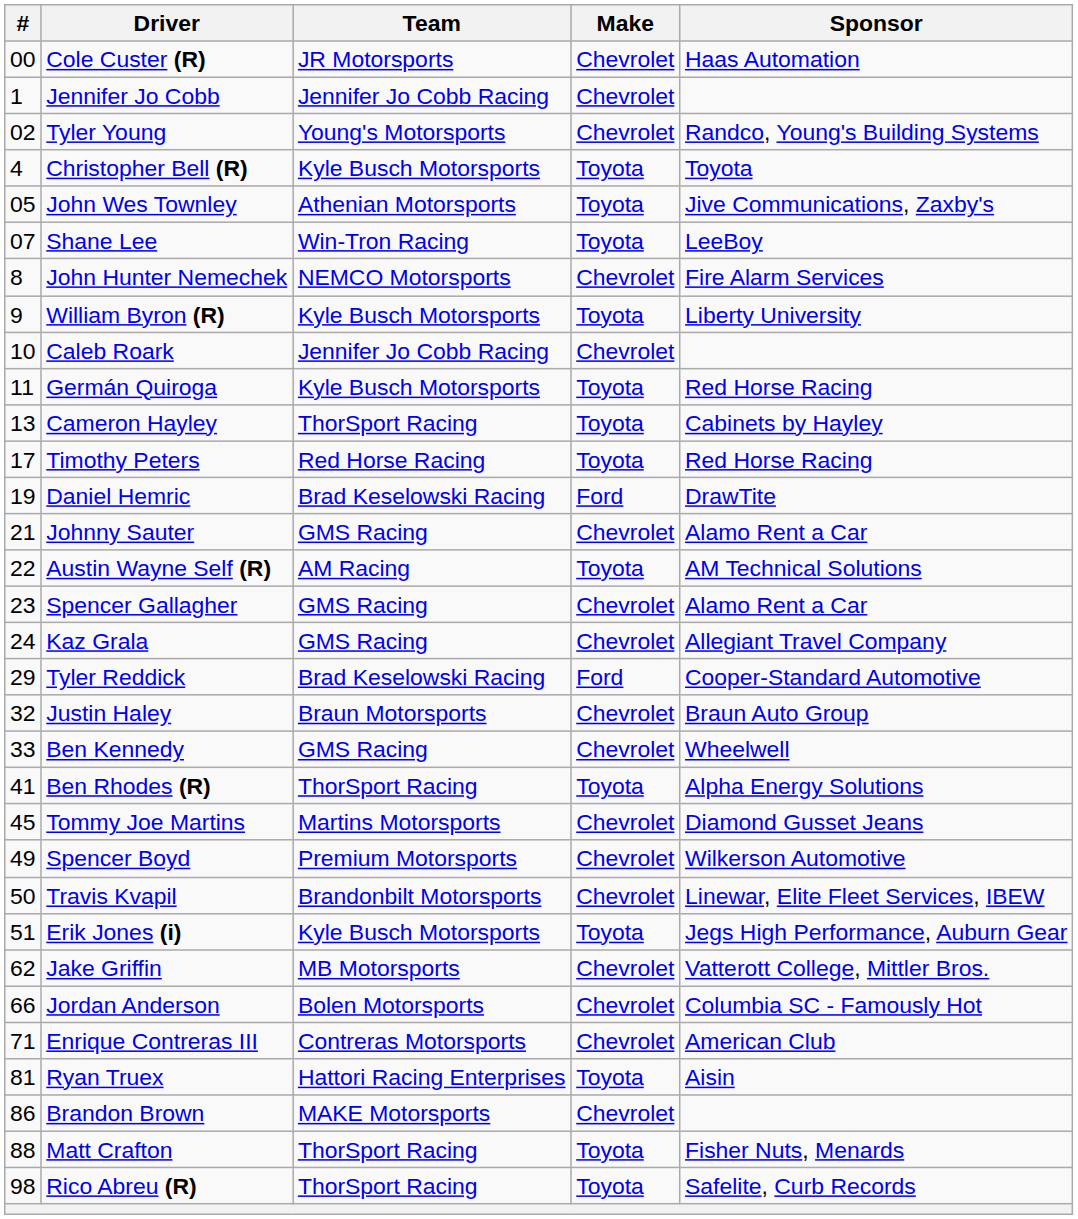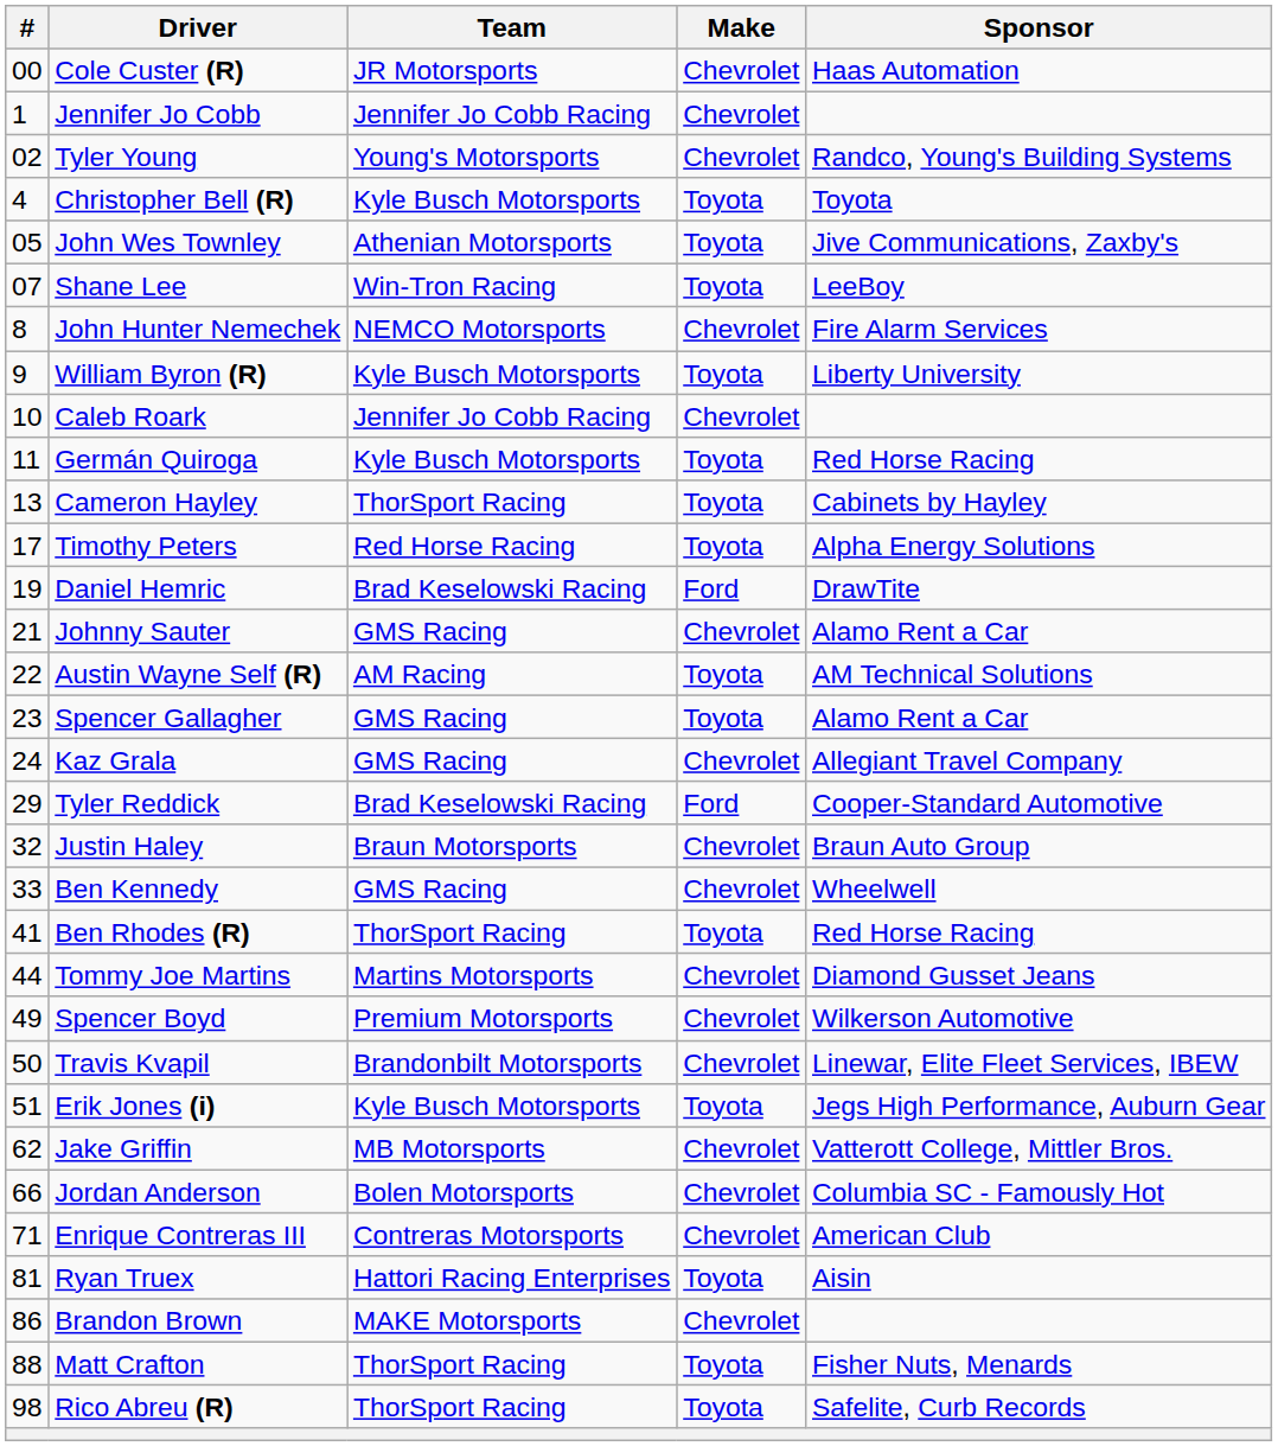 <table class="wikitable" style="font-size:95%">
 <tr>
 <th>#</th>
 <th>Driver</th>
 <th>Team</th>
 <th>Make</th>
 <th>Sponsor</th>
 </tr>
 <tr>
 <td>00</td>
 <td><a href='#'>Cole Custer</a> <strong>(R)</strong></td>
 <td><a href='#'>JR Motorsports</a></td>
 <td><a href='#'>Chevrolet</a></td>
 <td><a href='#'>Haas Automation</a></td>
 </tr>
 <tr>
 <td>1</td>
 <td><a href='#'>Jennifer Jo Cobb</a></td>
 <td><a href='#'>Jennifer Jo Cobb Racing</a></td>
 <td><a href='#'>Chevrolet</a></td>
 <td></td>
 </tr>
 <tr>
 <td>02</td>
 <td><a href='#'>Tyler Young</a></td>
 <td><a href='#'>Young's Motorsports</a></td>
 <td><a href='#'>Chevrolet</a></td>
 <td><a href='#'>Randco</a>, <a href='#'>Young's Building Systems</a></td>
 </tr>
 <tr>
 <td>4</td>
 <td><a href='#'>Christopher Bell</a> <strong>(R)</strong></td>
 <td><a href='#'>Kyle Busch Motorsports</a></td>
 <td><a href='#'>Toyota</a></td>
 <td><a href='#'>Toyota</a></td>
 </tr>
 <tr>
 <td>05</td>
 <td><a href='#'>John Wes Townley</a></td>
 <td><a href='#'>Athenian Motorsports</a></td>
 <td><a href='#'>Toyota</a></td>
 <td><a href='#'>Jive Communications</a>, <a href='#'>Zaxby's</a></td>
 </tr>
 <tr>
 <td>07</td>
 <td><a href='#'>Shane Lee</a></td>
 <td><a href='#'>Win-Tron Racing</a></td>
 <td><a href='#'>Toyota</a></td>
 <td><a href='#'>LeeBoy</a></td>
 </tr>
 <tr>
 <td>8</td>
 <td><a href='#'>John Hunter Nemechek</a></td>
 <td><a href='#'>NEMCO Motorsports</a></td>
 <td><a href='#'>Chevrolet</a></td>
 <td><a href='#'>Fire Alarm Services</a></td>
 </tr>
 <tr>
 <td>9</td>
 <td><a href='#'>William Byron</a> <strong>(R)</strong></td>
 <td><a href='#'>Kyle Busch Motorsports</a></td>
 <td><a href='#'>Toyota</a></td>
 <td><a href='#'>Liberty University</a></td>
 </tr>
 <tr>
 <td>10</td>
 <td><a href='#'>Caleb Roark</a></td>
 <td><a href='#'>Jennifer Jo Cobb Racing</a></td>
 <td><a href='#'>Chevrolet</a></td>
 <td></td>
 </tr>
 <tr>
 <td>11</td>
 <td><a href='#'>Germán Quiroga</a></td>
 <td><a href='#'>Kyle Busch Motorsports</a></td>
 <td><a href='#'>Toyota</a></td>
 <td><a href='#'>Red Horse Racing</a></td>
 </tr>
 <tr>
 <td>13</td>
 <td><a href='#'>Cameron Hayley</a></td>
 <td><a href='#'>ThorSport Racing</a></td>
 <td><a href='#'>Toyota</a></td>
 <td><a href='#'>Cabinets by Hayley</a></td>
 </tr>
 <tr>
 <td>17</td>
 <td><a href='#'>Timothy Peters</a></td>
 <td><a href='#'>Red Horse Racing</a></td>
 <td><a href='#'>Toyota</a></td>
-<td><a href='#'>Red Horse Racing</a></td>
+<td><a href='#'>Alpha Energy Solutions</a></td>
 </tr>
 <tr>
 <td>19</td>
 <td><a href='#'>Daniel Hemric</a></td>
 <td><a href='#'>Brad Keselowski Racing</a></td>
 <td><a href='#'>Ford</a></td>
 <td><a href='#'>DrawTite</a></td>
 </tr>
 <tr>
 <td>21</td>
 <td><a href='#'>Johnny Sauter</a></td>
 <td><a href='#'>GMS Racing</a></td>
 <td><a href='#'>Chevrolet</a></td>
 <td><a href='#'>Alamo Rent a Car</a></td>
 </tr>
 <tr>
 <td>22</td>
 <td><a href='#'>Austin Wayne Self</a> <strong>(R)</strong></td>
 <td><a href='#'>AM Racing</a></td>
 <td><a href='#'>Toyota</a></td>
 <td><a href='#'>AM Technical Solutions</a></td>
 </tr>
 <tr>
 <td>23</td>
 <td><a href='#'>Spencer Gallagher</a></td>
 <td><a href='#'>GMS Racing</a></td>
-<td><a href='#'>Chevrolet</a></td>
+<td><a href='#'>Toyota</a></td>
 <td><a href='#'>Alamo Rent a Car</a></td>
 </tr>
 <tr>
 <td>24</td>
 <td><a href='#'>Kaz Grala</a></td>
 <td><a href='#'>GMS Racing</a></td>
 <td><a href='#'>Chevrolet</a></td>
 <td><a href='#'>Allegiant Travel Company</a></td>
 </tr>
 <tr>
 <td>29</td>
 <td><a href='#'>Tyler Reddick</a></td>
 <td><a href='#'>Brad Keselowski Racing</a></td>
 <td><a href='#'>Ford</a></td>
 <td><a href='#'>Cooper-Standard Automotive</a></td>
 </tr>
 <tr>
 <td>32</td>
 <td><a href='#'>Justin Haley</a></td>
 <td><a href='#'>Braun Motorsports</a></td>
 <td><a href='#'>Chevrolet</a></td>
 <td><a href='#'>Braun Auto Group</a></td>
 </tr>
 <tr>
 <td>33</td>
 <td><a href='#'>Ben Kennedy</a></td>
 <td><a href='#'>GMS Racing</a></td>
 <td><a href='#'>Chevrolet</a></td>
 <td><a href='#'>Wheelwell</a></td>
 </tr>
 <tr>
 <td>41</td>
 <td><a href='#'>Ben Rhodes</a> <strong>(R)</strong></td>
 <td><a href='#'>ThorSport Racing</a></td>
 <td><a href='#'>Toyota</a></td>
-<td><a href='#'>Alpha Energy Solutions</a></td>
+<td><a href='#'>Red Horse Racing</a></td>
 </tr>
 <tr>
-<td>45</td>
+<td>44</td>
 <td><a href='#'>Tommy Joe Martins</a></td>
 <td><a href='#'>Martins Motorsports</a></td>
 <td><a href='#'>Chevrolet</a></td>
 <td><a href='#'>Diamond Gusset Jeans</a></td>
 </tr>
 <tr>
 <td>49</td>
 <td><a href='#'>Spencer Boyd</a></td>
 <td><a href='#'>Premium Motorsports</a></td>
 <td><a href='#'>Chevrolet</a></td>
 <td><a href='#'>Wilkerson Automotive</a></td>
 </tr>
 <tr>
 <td>50</td>
 <td><a href='#'>Travis Kvapil</a></td>
 <td><a href='#'>Brandonbilt Motorsports</a></td>
 <td><a href='#'>Chevrolet</a></td>
 <td><a href='#'>Linewar</a>, <a href='#'>Elite Fleet Services</a>, <a href='#'>IBEW</a></td>
 </tr>
 <tr>
 <td>51</td>
 <td><a href='#'>Erik Jones</a> <strong>(i)</strong></td>
 <td><a href='#'>Kyle Busch Motorsports</a></td>
 <td><a href='#'>Toyota</a></td>
 <td><a href='#'>Jegs High Performance</a>, <a href='#'>Auburn Gear</a></td>
 </tr>
 <tr>
 <td>62</td>
 <td><a href='#'>Jake Griffin</a></td>
 <td><a href='#'>MB Motorsports</a></td>
 <td><a href='#'>Chevrolet</a></td>
 <td><a href='#'>Vatterott College</a>, <a href='#'>Mittler Bros.</a></td>
 </tr>
 <tr>
 <td>66</td>
 <td><a href='#'>Jordan Anderson</a></td>
 <td><a href='#'>Bolen Motorsports</a></td>
 <td><a href='#'>Chevrolet</a></td>
 <td><a href='#'>Columbia SC - Famously Hot</a></td>
 </tr>
 <tr>
 <td>71</td>
 <td><a href='#'>Enrique Contreras III</a></td>
 <td><a href='#'>Contreras Motorsports</a></td>
 <td><a href='#'>Chevrolet</a></td>
 <td><a href='#'>American Club</a></td>
 </tr>
 <tr>
 <td>81</td>
 <td><a href='#'>Ryan Truex</a></td>
 <td><a href='#'>Hattori Racing Enterprises</a></td>
 <td><a href='#'>Toyota</a></td>
 <td><a href='#'>Aisin</a></td>
 </tr>
 <tr>
 <td>86</td>
 <td><a href='#'>Brandon Brown</a></td>
 <td><a href='#'>MAKE Motorsports</a></td>
 <td><a href='#'>Chevrolet</a></td>
 <td></td>
 </tr>
 <tr>
 <td>88</td>
 <td><a href='#'>Matt Crafton</a></td>
 <td><a href='#'>ThorSport Racing</a></td>
 <td><a href='#'>Toyota</a></td>
 <td><a href='#'>Fisher Nuts</a>, <a href='#'>Menards</a></td>
 </tr>
 <tr>
 <td>98</td>
 <td><a href='#'>Rico Abreu</a> <strong>(R)</strong></td>
 <td><a href='#'>ThorSport Racing</a></td>
 <td><a href='#'>Toyota</a></td>
 <td><a href='#'>Safelite</a>, <a href='#'>Curb Records</a></td>
 </tr>
 <tr>
 <th colspan="5"></th>
 </tr>
 </table>
